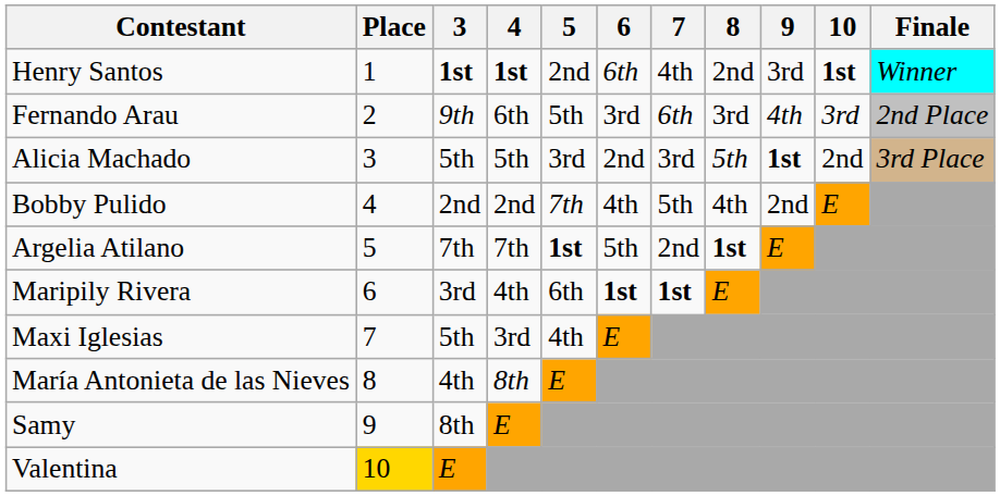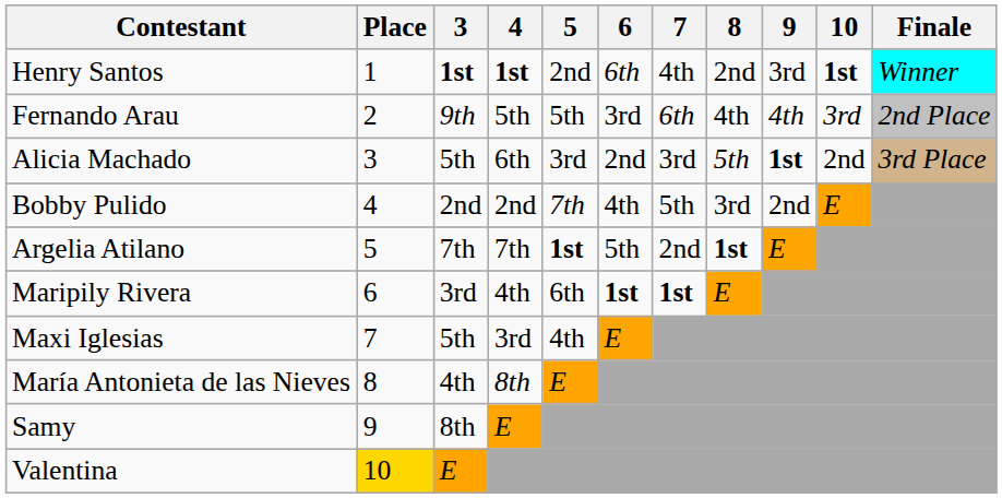 <table class="wikitable sortable" style="margin:auto;">
 <tr>
 <th>Contestant</th>
 <th>Place</th>
 <th>3</th>
 <th>4</th>
 <th>5</th>
 <th>6</th>
 <th>7</th>
 <th>8</th>
 <th>9</th>
 <th>10</th>
 <th>Finale</th>
 </tr>
 <tr>
 <td>Henry Santos</td>
 <td>1</td>
 <td><span><strong>1st</strong></span></td>
 <td><span><strong>1st</strong></span></td>
 <td>2nd</td>
 <td><span><em>6th</em></span></td>
 <td>4th</td>
 <td>2nd</td>
 <td>3rd</td>
 <td><span><strong>1st</strong></span></td>
 <td style="background:cyan;"><div><span><em>Winner</em></span></div></td>
 </tr>
 <tr>
 <td>Fernando Arau</td>
 <td>2</td>
 <td><span><em>9th</em></span></td>
-<td>6th</td>
+<td>5th</td>
 <td>5th</td>
 <td>3rd</td>
 <td><span><em>6th</em></span></td>
-<td>3rd</td>
+<td>4th</td>
 <td><span><em>4th</em></span></td>
 <td><span><em>3rd</em></span></td>
 <td style="background:silver;"><div><span><em>2nd Place</em></span></div></td>
 </tr>
 <tr>
 <td>Alicia Machado</td>
 <td>3</td>
 <td>5th</td>
-<td>5th</td>
+<td>6th</td>
 <td>3rd</td>
 <td>2nd</td>
 <td>3rd</td>
 <td><span><em>5th</em></span></td>
 <td><span><strong>1st</strong></span></td>
 <td>2nd</td>
 <td style="background:tan;"><div><span><em>3rd Place</em></span></div></td>
 </tr>
 <tr>
 <td>Bobby Pulido</td>
 <td>4</td>
 <td>2nd</td>
 <td>2nd</td>
 <td><span><em>7th</em></span></td>
 <td>4th</td>
 <td>5th</td>
-<td>4th</td>
+<td>3rd</td>
 <td>2nd</td>
 <td style="background:orange;"><div><span><em>E</em></span></div></td>
 <td style="background:darkgrey;" colspan="5"></td>
 </tr>
 <tr>
 <td>Argelia Atilano</td>
 <td>5</td>
 <td>7th</td>
 <td>7th</td>
 <td><span><strong>1st</strong></span></td>
 <td>5th</td>
 <td>2nd</td>
 <td><span><strong>1st</strong></span></td>
 <td style="background:orange;"><div><span><em>E</em></span></div></td>
 <td style="background:darkgrey;" colspan="4"></td>
 </tr>
 <tr>
 <td>Maripily Rivera</td>
 <td>6</td>
 <td>3rd</td>
 <td>4th</td>
 <td>6th</td>
 <td><span><strong>1st</strong></span></td>
 <td><span><strong>1st</strong></span></td>
 <td style="background:orange;"><div><span><em>E</em></span></div></td>
 <td style="background:darkgrey;" colspan="5"></td>
 </tr>
 <tr>
 <td>Maxi Iglesias</td>
 <td>7</td>
 <td>5th</td>
 <td>3rd</td>
 <td>4th</td>
 <td style="background:orange;"><div><span><em>E</em></span></div></td>
 <td style="background:darkgray;" colspan="6"></td>
 </tr>
 <tr>
 <td>María Antonieta de las Nieves</td>
 <td>8</td>
 <td>4th</td>
 <td><span><em>8th</em></span></td>
 <td style="background:orange;"><div><span><em>E</em></span></div></td>
 <td style="background:darkgrey;" colspan="7"></td>
 </tr>
 <tr>
 <td>Samy</td>
 <td>9</td>
 <td>8th</td>
 <td style="background:orange;"><div><span><em>E</em></span></div></td>
 <td style="background:darkgrey;" colspan="8"></td>
 </tr>
 <tr>
 <td>Valentina</td>
 <td style="background: gold;">10</td>
 <td style="background:orange;"><div><span><em>E</em></span></div></td>
 <td style="background:darkgrey;" colspan="9"></td>
 </tr>
 </table>
